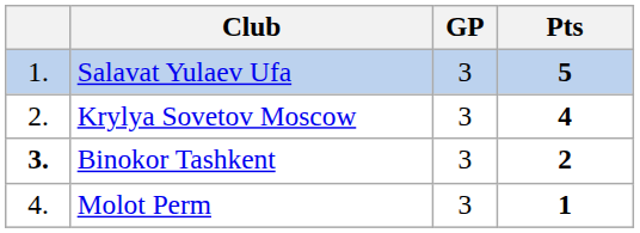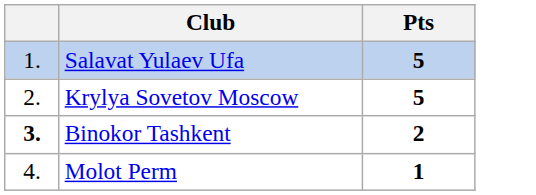 <table class="wikitable">
 <tr>
 <th width="30"></th>
 <th width="200">Club</th>
-<th width="30">GP</th>
 <th width="70">Pts</th>
 </tr>
 <tr bgcolor="#BCD2EE" align="center">
 <td>1.</td>
 <td align="left"><a href='#'>Salavat Yulaev Ufa</a></td>
-<td>3</td>
 <td><strong>5</strong></td>
 </tr>
 <tr bgcolor="#FFFFFF" align="center">
 <td>2.</td>
 <td align="left"><a href='#'>Krylya Sovetov Moscow</a></td>
-<td>3</td>
-<td><strong>4</strong></td>
+<td><strong>5</strong></td>
 </tr>
 <tr bgcolor="#FFFFFF" align="center">
 <td><strong>3.</strong></td>
 <td align="left"><a href='#'>Binokor Tashkent</a></td>
-<td>3</td>
 <td><strong>2</strong></td>
 </tr>
 <tr bgcolor="#FFFFFF" align="center">
 <td>4.</td>
 <td align="left"><a href='#'>Molot Perm</a></td>
-<td>3</td>
 <td><strong>1</strong></td>
 </tr>
 </table>
